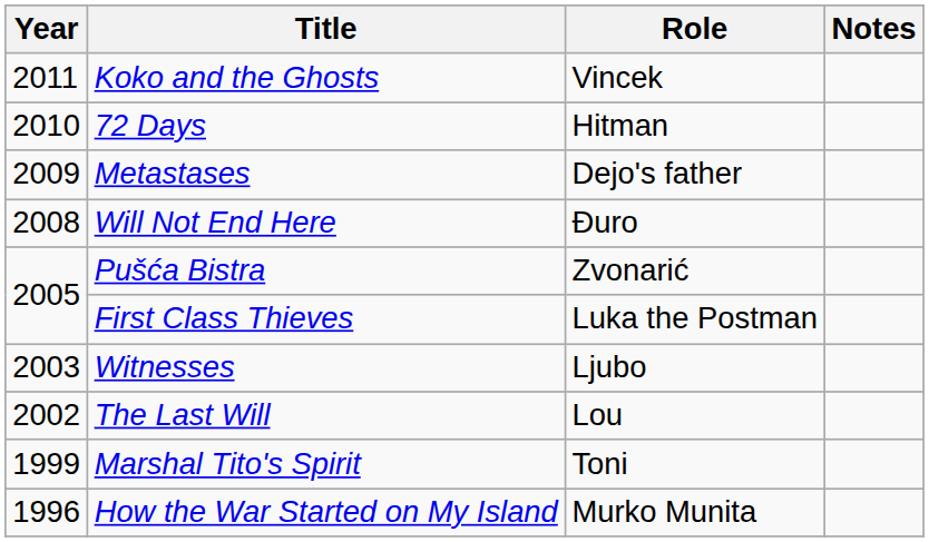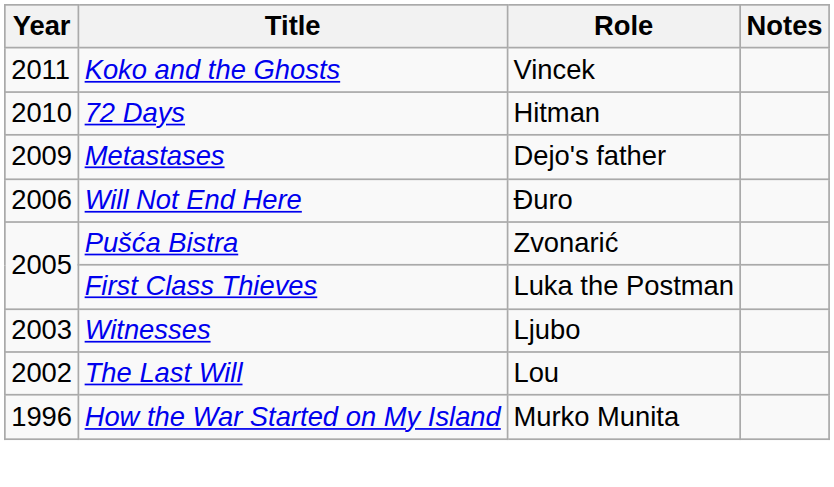 <table class="wikitable sortable">
 <tr>
 <th>Year</th>
 <th>Title</th>
 <th>Role</th>
 <th class="unsortable">Notes</th>
 </tr>
 <tr>
 <td>2011</td>
 <td><em><a href='#'>Koko and the Ghosts</a></em></td>
 <td>Vincek</td>
 <td></td>
 </tr>
 <tr>
 <td>2010</td>
 <td><em><a href='#'>72 Days</a></em></td>
 <td>Hitman </td>
 <td></td>
 </tr>
 <tr>
 <td>2009</td>
 <td><em><a href='#'>Metastases</a></em></td>
 <td>Dejo's father</td>
 <td></td>
 </tr>
 <tr>
-<td>2008</td>
+<td>2006</td>
 <td><em><a href='#'>Will Not End Here</a></em></td>
 <td>Đuro</td>
 <td></td>
 </tr>
 <tr>
 <td rowspan=2>2005</td>
 <td><em><a href='#'>Pušća Bistra</a></em></td>
 <td>Zvonarić</td>
 <td></td>
 </tr>
 <tr>
 <td><em><a href='#'>First Class Thieves</a></em></td>
 <td>Luka the Postman</td>
 <td></td>
 </tr>
 <tr>
 <td>2003</td>
 <td><em><a href='#'>Witnesses</a></em></td>
 <td>Ljubo</td>
 <td></td>
 </tr>
 <tr>
 <td>2002</td>
 <td><em><a href='#'>The Last Will</a></em></td>
 <td>Lou</td>
 <td></td>
 </tr>
 <tr>
-<td>1999</td>
-<td><em><a href='#'>Marshal Tito's Spirit</a></em></td>
-<td>Toni</td>
-<td></td>
-</tr>
-<tr>
 <td>1996</td>
 <td><em><a href='#'>How the War Started on My Island</a></em></td>
 <td>Murko Munita</td>
 <td></td>
 </tr>
 </table>
